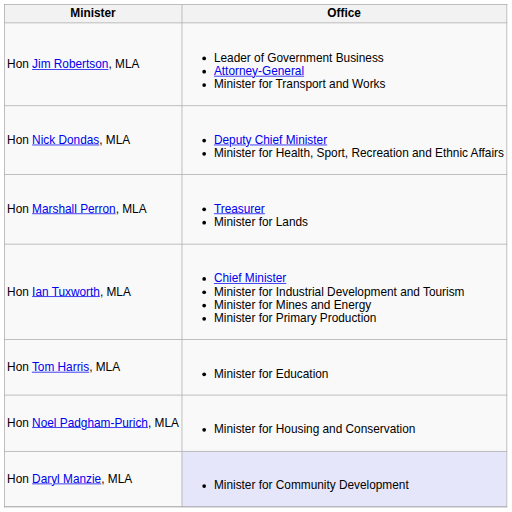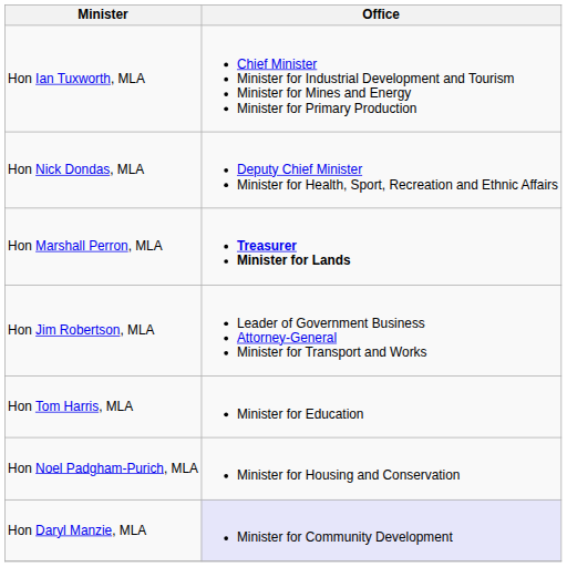 <table class="wikitable">
 <tr>
 <th>Minister</th>
 <th>Office</th>
 </tr>
 <tr>
-<td>Hon <a href='#'>Jim Robertson</a>, MLA</td>
-<td><br><ul><li>Leader of Government Business</li><li><a href='#'>Attorney-General</a></li><li>Minister for Transport and Works</li></ul></td>
+<td>Hon <a href='#'>Ian Tuxworth</a>, MLA</td>
+<td><br><ul><li><a href='#'>Chief Minister</a></li><li>Minister for Industrial Development and Tourism</li><li>Minister for Mines and Energy</li><li>Minister for Primary Production</li></ul></td>
 </tr>
 <tr>
 <td>Hon <a href='#'>Nick Dondas</a>, MLA</td>
 <td><br><ul><li><a href='#'>Deputy Chief Minister</a></li><li>Minister for Health, Sport, Recreation and Ethnic Affairs</li></ul></td>
 </tr>
 <tr>
 <td>Hon <a href='#'>Marshall Perron</a>, MLA</td>
-<td><br><ul><li><a href='#'>Treasurer</a></li><li>Minister for Lands</li></ul></td>
+<td><strong><br><ul><li><a href='#'>Treasurer</a></li><li>Minister for Lands</li></ul></strong></td>
 </tr>
 <tr>
-<td>Hon <a href='#'>Ian Tuxworth</a>, MLA</td>
-<td><br><ul><li><a href='#'>Chief Minister</a></li><li>Minister for Industrial Development and Tourism</li><li>Minister for Mines and Energy</li><li>Minister for Primary Production</li></ul></td>
+<td>Hon <a href='#'>Jim Robertson</a>, MLA</td>
+<td><br><ul><li>Leader of Government Business</li><li><a href='#'>Attorney-General</a></li><li>Minister for Transport and Works</li></ul></td>
 </tr>
 <tr>
 <td>Hon <a href='#'>Tom Harris</a>, MLA</td>
 <td><br><ul><li>Minister for Education</li></ul></td>
 </tr>
 <tr>
 <td>Hon <a href='#'>Noel Padgham-Purich</a>, MLA</td>
 <td><br><ul><li>Minister for Housing and Conservation</li></ul></td>
 </tr>
 <tr>
 <td>Hon <a href='#'>Daryl Manzie</a>, MLA</td>
 <td style="background: lavender;"><br><ul><li>Minister for Community Development</li></ul></td>
 </tr>
 <tr>
 </tr>
 </table>
